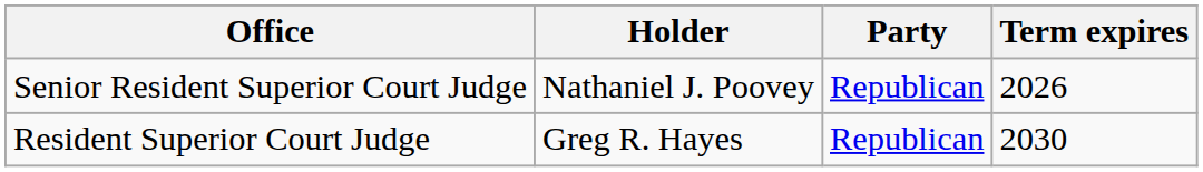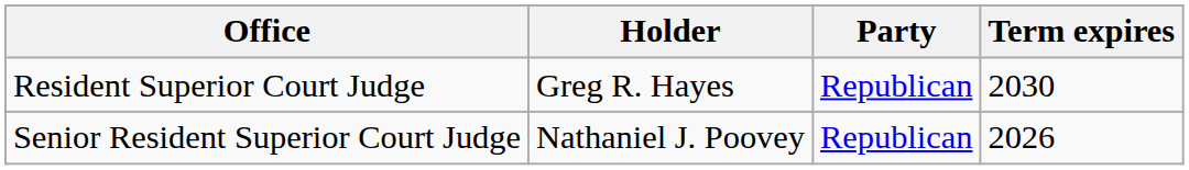 <table class="wikitable">
 <tr>
 <th>Office</th>
 <th>Holder</th>
 <th>Party</th>
 <th>Term expires</th>
 </tr>
 <tr>
+<td>Resident Superior Court Judge</td>
+<td>Greg R. Hayes</td>
+<td><a href='#'>Republican</a></td>
+<td>2030</td>
+</tr>
+<tr>
 <td>Senior Resident Superior Court Judge</td>
 <td>Nathaniel J. Poovey</td>
 <td><a href='#'>Republican</a></td>
 <td>2026</td>
 </tr>
-<tr>
-<td>Resident Superior Court Judge</td>
-<td>Greg R. Hayes</td>
-<td><a href='#'>Republican</a></td>
-<td>2030</td>
-</tr>
 </table>
